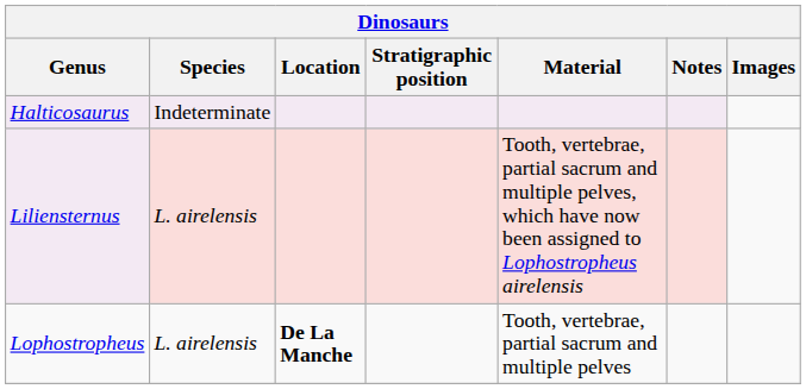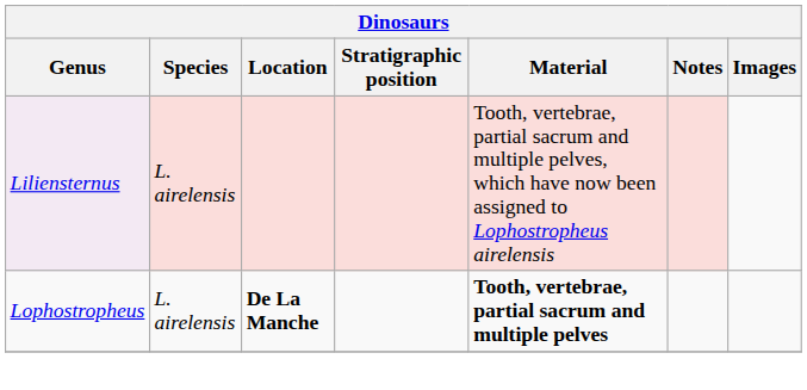 <table class="wikitable" align="center">
 <tr>
 <th colspan="7" align="center"><strong><a href='#'>Dinosaurs</a></strong></th>
 </tr>
 <tr>
 <th>Genus</th>
 <th>Species</th>
 <th>Location</th>
 <th>Stratigraphic position</th>
 <th>Material</th>
 <th>Notes</th>
 <th>Images</th>
-</tr>
-<tr>
-<td style="background:#f3e9f3;"><em><a href='#'>Halticosaurus</a></em></td>
-<td style="background:#f3e9f3;">Indeterminate</td>
-<td style="background:#f3e9f3;"></td>
-<td style="background:#f3e9f3;"></td>
-<td style="background:#f3e9f3;"></td>
-<td style="background:#f3e9f3;"></td>
-<td></td>
 </tr>
 <tr>
 <td style="background:#f3e9f3;"><em><a href='#'>Liliensternus</a></em></td>
 <td style="background:#fbdddb;"><em>L. airelensis</em></td>
 <td style="background:#fbdddb;"></td>
 <td style="background:#fbdddb;"></td>
 <td style="background:#fbdddb;">Tooth, vertebrae, partial sacrum and multiple pelves, which have now been assigned to <em><a href='#'>Lophostropheus</a> airelensis</em></td>
 <td style="background:#fbdddb;"></td>
 <td></td>
 </tr>
 <tr>
 <td><em><a href='#'>Lophostropheus</a></em></td>
 <td><em>L. airelensis</em></td>
 <td><strong>De La Manche</strong></td>
 <td></td>
-<td>Tooth, vertebrae, partial sacrum and multiple pelves</td>
+<td><strong>Tooth, vertebrae, partial sacrum and multiple pelves</strong></td>
 <td></td>
 <td></td>
 </tr>
 <tr>
 </tr>
 </table>
